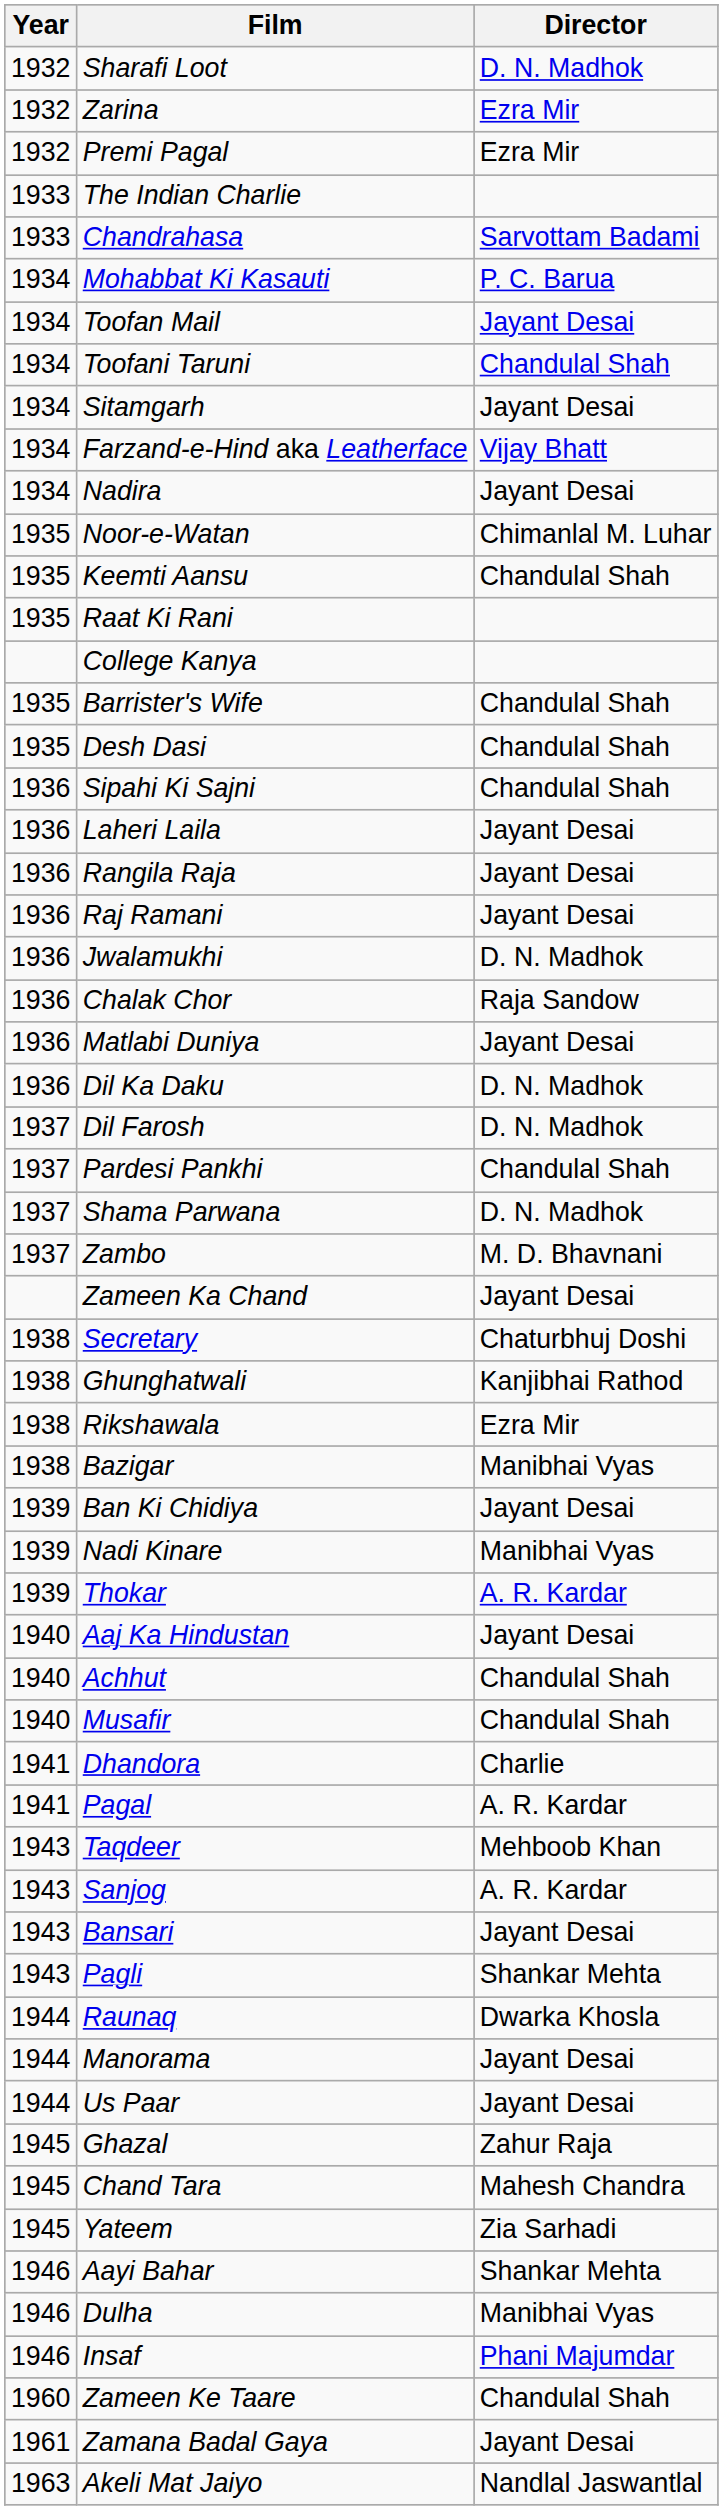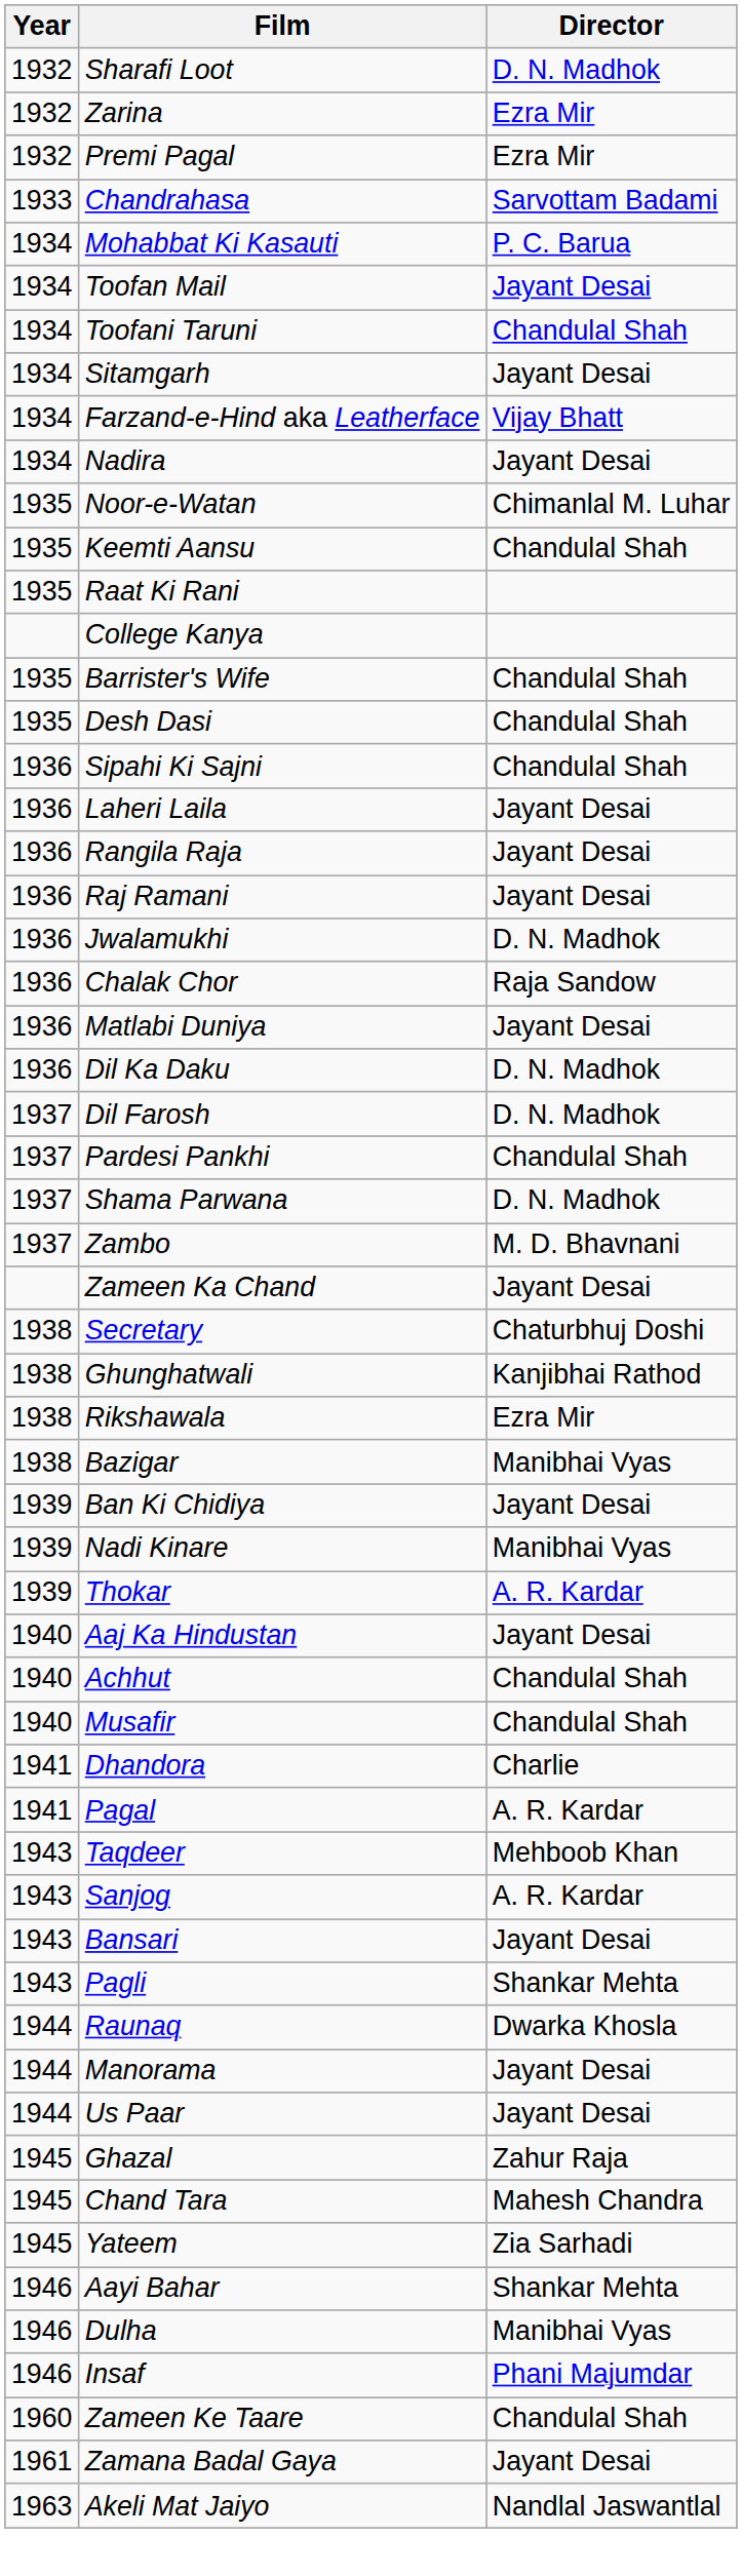 <table class="wikitable">
 <tr>
 <th>Year</th>
 <th>Film</th>
 <th>Director</th>
 </tr>
 <tr>
 <td>1932</td>
 <td><em>Sharafi Loot</em></td>
 <td><a href='#'>D. N. Madhok</a></td>
 </tr>
 <tr>
 <td>1932</td>
 <td><em>Zarina</em></td>
 <td><a href='#'>Ezra Mir</a></td>
 </tr>
 <tr>
 <td>1932</td>
 <td><em>Premi Pagal</em></td>
 <td>Ezra Mir</td>
-</tr>
-<tr>
-<td>1933</td>
-<td><em>The Indian Charlie</em></td>
-<td></td>
 </tr>
 <tr>
 <td>1933</td>
 <td><em><a href='#'>Chandrahasa</a></em></td>
 <td><a href='#'>Sarvottam Badami</a></td>
 </tr>
 <tr>
 <td>1934</td>
 <td><em><a href='#'>Mohabbat Ki Kasauti</a></em></td>
 <td><a href='#'>P. C. Barua</a></td>
 </tr>
 <tr>
 <td>1934</td>
 <td><em>Toofan Mail</em></td>
 <td><a href='#'>Jayant Desai</a></td>
 </tr>
 <tr>
 <td>1934</td>
 <td><em>Toofani Taruni</em></td>
 <td><a href='#'>Chandulal Shah</a></td>
 </tr>
 <tr>
 <td>1934</td>
 <td><em>Sitamgarh</em></td>
 <td>Jayant Desai</td>
 </tr>
 <tr>
 <td>1934</td>
 <td><em>Farzand-e-Hind</em> aka <em><a href='#'>Leatherface</a></em></td>
 <td><a href='#'>Vijay Bhatt</a></td>
 </tr>
 <tr>
 <td>1934</td>
 <td><em>Nadira</em></td>
 <td>Jayant Desai</td>
 </tr>
 <tr>
 <td>1935</td>
 <td><em>Noor-e-Watan</em></td>
 <td>Chimanlal M. Luhar</td>
 </tr>
 <tr>
 <td>1935</td>
 <td><em>Keemti Aansu</em></td>
 <td>Chandulal Shah</td>
 </tr>
 <tr>
 <td>1935</td>
 <td><em>Raat Ki Rani</em></td>
 <td></td>
 </tr>
 <tr>
 <td></td>
 <td><em>College Kanya</em></td>
 <td></td>
 </tr>
 <tr>
 <td>1935</td>
 <td><em>Barrister's Wife</em></td>
 <td>Chandulal Shah</td>
 </tr>
 <tr>
 <td>1935</td>
 <td><em>Desh Dasi</em></td>
 <td>Chandulal Shah</td>
 </tr>
 <tr>
 <td>1936</td>
 <td><em>Sipahi Ki Sajni</em></td>
 <td>Chandulal Shah</td>
 </tr>
 <tr>
 <td>1936</td>
 <td><em>Laheri Laila</em></td>
 <td>Jayant Desai</td>
 </tr>
 <tr>
 <td>1936</td>
 <td><em>Rangila Raja</em></td>
 <td>Jayant Desai</td>
 </tr>
 <tr>
 <td>1936</td>
 <td><em>Raj Ramani</em></td>
 <td>Jayant Desai</td>
 </tr>
 <tr>
 <td>1936</td>
 <td><em>Jwalamukhi</em></td>
 <td>D. N. Madhok</td>
 </tr>
 <tr>
 <td>1936</td>
 <td><em>Chalak Chor</em></td>
 <td>Raja Sandow</td>
 </tr>
 <tr>
 <td>1936</td>
 <td><em>Matlabi Duniya</em></td>
 <td>Jayant Desai</td>
 </tr>
 <tr>
 <td>1936</td>
 <td><em>Dil Ka Daku</em></td>
 <td>D. N. Madhok</td>
 </tr>
 <tr>
 <td>1937</td>
 <td><em>Dil Farosh</em></td>
 <td>D. N. Madhok</td>
 </tr>
 <tr>
 <td>1937</td>
 <td><em>Pardesi Pankhi</em></td>
 <td>Chandulal Shah</td>
 </tr>
 <tr>
 <td>1937</td>
 <td><em>Shama Parwana</em></td>
 <td>D. N. Madhok</td>
 </tr>
 <tr>
 <td>1937</td>
 <td><em>Zambo</em></td>
 <td>M. D. Bhavnani</td>
 </tr>
 <tr>
 <td></td>
 <td><em>Zameen Ka Chand</em></td>
 <td>Jayant Desai</td>
 </tr>
 <tr>
 <td>1938</td>
 <td><em><a href='#'>Secretary</a></em></td>
 <td>Chaturbhuj Doshi</td>
 </tr>
 <tr>
 <td>1938</td>
 <td><em>Ghunghatwali</em></td>
 <td>Kanjibhai Rathod</td>
 </tr>
 <tr>
 <td>1938</td>
 <td><em>Rikshawala</em></td>
 <td>Ezra Mir</td>
 </tr>
 <tr>
 <td>1938</td>
 <td><em>Bazigar</em></td>
 <td>Manibhai Vyas</td>
 </tr>
 <tr>
 <td>1939</td>
 <td><em>Ban Ki Chidiya</em></td>
 <td>Jayant Desai</td>
 </tr>
 <tr>
 <td>1939</td>
 <td><em>Nadi Kinare</em></td>
 <td>Manibhai Vyas</td>
 </tr>
 <tr>
 <td>1939</td>
 <td><em><a href='#'>Thokar</a></em></td>
 <td><a href='#'>A. R. Kardar</a></td>
 </tr>
 <tr>
 <td>1940</td>
 <td><em><a href='#'>Aaj Ka Hindustan</a></em></td>
 <td>Jayant Desai</td>
 </tr>
 <tr>
 <td>1940</td>
 <td><em><a href='#'>Achhut</a></em></td>
 <td>Chandulal Shah</td>
 </tr>
 <tr>
 <td>1940</td>
 <td><em><a href='#'>Musafir</a></em></td>
 <td>Chandulal Shah</td>
 </tr>
 <tr>
 <td>1941</td>
 <td><em><a href='#'>Dhandora</a></em></td>
 <td>Charlie</td>
 </tr>
 <tr>
 <td>1941</td>
 <td><em><a href='#'>Pagal</a></em></td>
 <td>A. R. Kardar</td>
 </tr>
 <tr>
 <td>1943</td>
 <td><em><a href='#'>Taqdeer</a></em></td>
 <td>Mehboob Khan</td>
 </tr>
 <tr>
 <td>1943</td>
 <td><em><a href='#'>Sanjog</a></em></td>
 <td>A. R. Kardar</td>
 </tr>
 <tr>
 <td>1943</td>
 <td><em><a href='#'>Bansari</a></em></td>
 <td>Jayant Desai</td>
 </tr>
 <tr>
 <td>1943</td>
 <td><em><a href='#'>Pagli</a></em></td>
 <td>Shankar Mehta</td>
 </tr>
 <tr>
 <td>1944</td>
 <td><em><a href='#'>Raunaq</a></em></td>
 <td>Dwarka Khosla</td>
 </tr>
 <tr>
 <td>1944</td>
 <td><em>Manorama</em></td>
 <td>Jayant Desai</td>
 </tr>
 <tr>
 <td>1944</td>
 <td><em>Us Paar</em></td>
 <td>Jayant Desai</td>
 </tr>
 <tr>
 <td>1945</td>
 <td><em>Ghazal</em></td>
 <td>Zahur Raja</td>
 </tr>
 <tr>
 <td>1945</td>
 <td><em>Chand Tara</em></td>
 <td>Mahesh Chandra</td>
 </tr>
 <tr>
 <td>1945</td>
 <td><em>Yateem</em></td>
 <td>Zia Sarhadi</td>
 </tr>
 <tr>
 <td>1946</td>
 <td><em>Aayi Bahar</em></td>
 <td>Shankar Mehta</td>
 </tr>
 <tr>
 <td>1946</td>
 <td><em>Dulha</em></td>
 <td>Manibhai Vyas</td>
 </tr>
 <tr>
 <td>1946</td>
 <td><em>Insaf</em></td>
 <td><a href='#'>Phani Majumdar</a></td>
 </tr>
 <tr>
 <td>1960</td>
 <td><em>Zameen Ke Taare</em></td>
 <td>Chandulal Shah</td>
 </tr>
 <tr>
 <td>1961</td>
 <td><em>Zamana Badal Gaya</em></td>
 <td>Jayant Desai</td>
 </tr>
 <tr>
 <td>1963</td>
 <td><em>Akeli Mat Jaiyo</em></td>
 <td>Nandlal Jaswantlal</td>
 </tr>
 </table>
